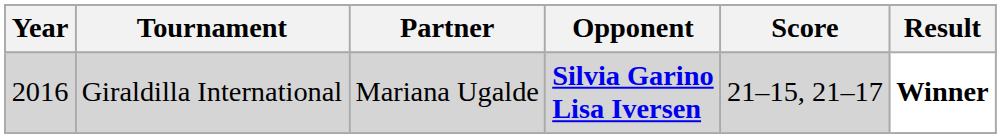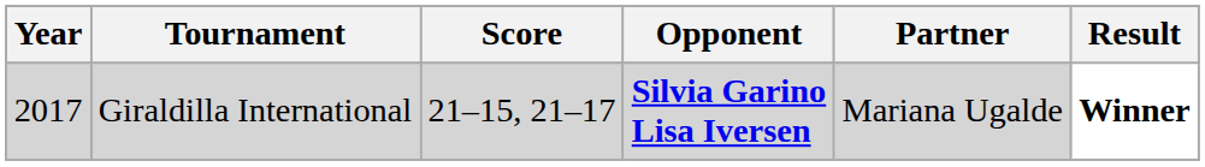 <table class="sortable wikitable" style="font-size: 90%;">
 <tr>
 <th>Year</th>
 <th>Tournament</th>
+<th>Score</th>
+<th>Opponent</th>
 <th>Partner</th>
-<th>Opponent</th>
-<th>Score</th>
 <th>Result</th>
 </tr>
 <tr style="background:#D5D5D5">
-<td align="center">2016</td>
+<td align="center">2017</td>
 <td align="left">Giraldilla International</td>
+<td align="left">21–15, 21–17</td>
+<td align="left"><strong> <a href='#'>Silvia Garino</a> <br>  <a href='#'>Lisa Iversen</a></strong></td>
 <td align="left"> Mariana Ugalde</td>
-<td align="left"><strong> <a href='#'>Silvia Garino</a> <br>  <a href='#'>Lisa Iversen</a></strong></td>
-<td align="left">21–15, 21–17</td>
 <td style="text-align:left; background:white"> <strong>Winner</strong></td>
 </tr>
 </table>
